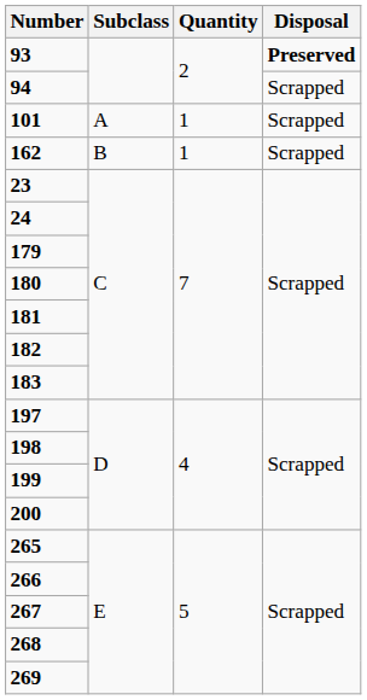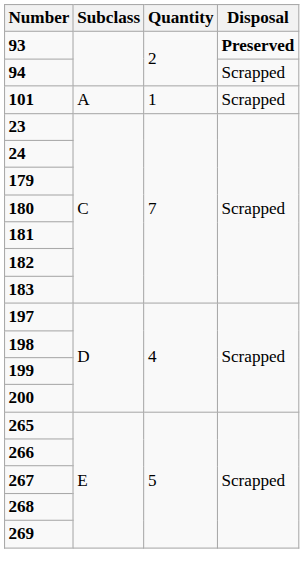 <table class="wikitable sortable">
 <tr>
 <th>Number</th>
 <th>Subclass</th>
 <th>Quantity</th>
 <th>Disposal</th>
 </tr>
 <tr>
 <td><strong>93</strong></td>
 <td rowspan="2"></td>
 <td rowspan="2">2</td>
 <td><strong>Preserved</strong></td>
 </tr>
 <tr>
 <td><strong>94</strong></td>
 <td>Scrapped</td>
 </tr>
 <tr>
 <td><strong>101</strong></td>
 <td>A</td>
-<td>1</td>
-<td>Scrapped</td>
-</tr>
-<tr>
-<td><strong>162</strong></td>
-<td>B</td>
 <td>1</td>
 <td>Scrapped</td>
 </tr>
 <tr>
 <td><strong>23</strong></td>
 <td rowspan="7">C</td>
 <td rowspan="7">7</td>
 <td rowspan="7">Scrapped</td>
 </tr>
 <tr>
 <td><strong>24</strong></td>
 </tr>
 <tr>
 <td><strong>179</strong></td>
 </tr>
 <tr>
 <td><strong>180</strong></td>
 </tr>
 <tr>
 <td><strong>181</strong></td>
 </tr>
 <tr>
 <td><strong>182</strong></td>
 </tr>
 <tr>
 <td><strong>183</strong></td>
 </tr>
 <tr>
 <td><strong>197</strong></td>
 <td rowspan="4">D</td>
 <td rowspan="4">4</td>
 <td rowspan="4">Scrapped</td>
 </tr>
 <tr>
 <td><strong>198</strong></td>
 </tr>
 <tr>
 <td><strong>199</strong></td>
 </tr>
 <tr>
 <td><strong>200</strong></td>
 </tr>
 <tr>
 <td><strong>265</strong></td>
 <td rowspan="5">E</td>
 <td rowspan="5">5</td>
 <td rowspan="5">Scrapped</td>
 </tr>
 <tr>
 <td><strong>266</strong></td>
 </tr>
 <tr>
 <td><strong>267</strong></td>
 </tr>
 <tr>
 <td><strong>268</strong></td>
 </tr>
 <tr>
 <td><strong>269</strong></td>
 </tr>
 </table>
